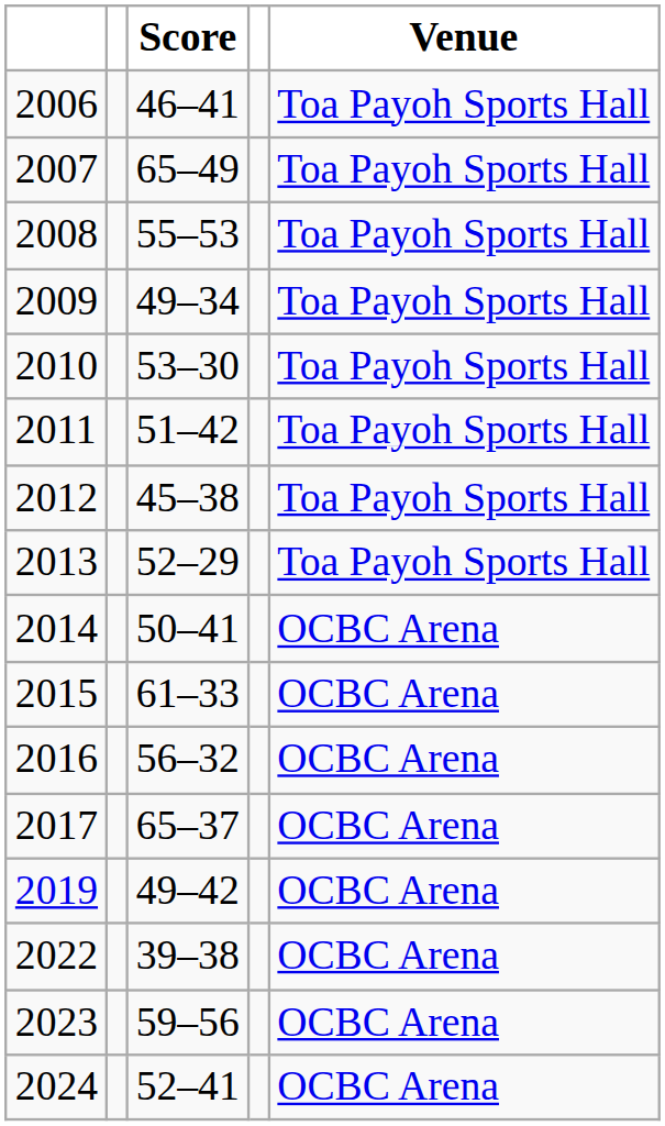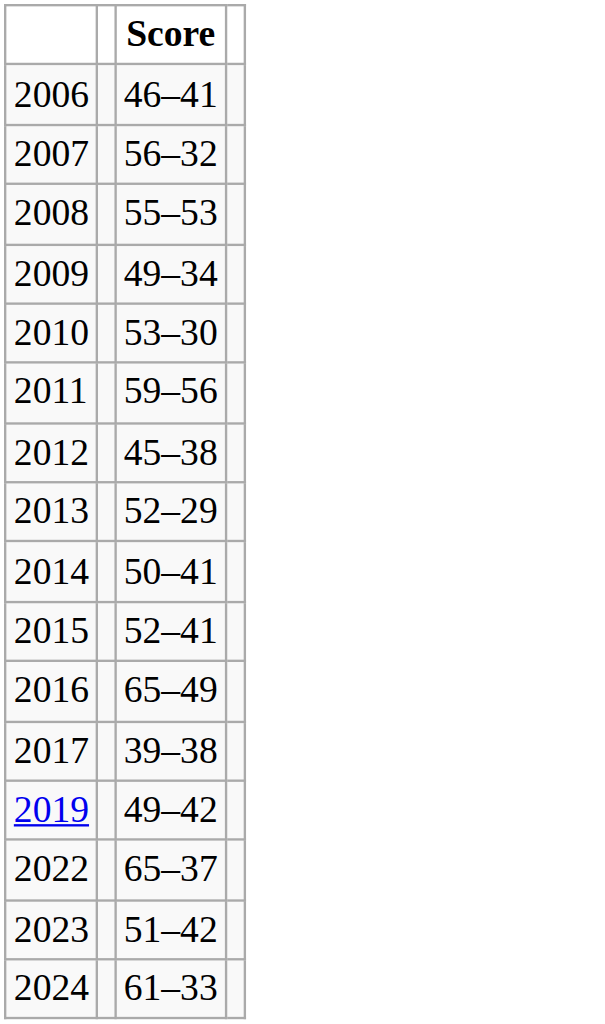 <table class="wikitable collapsible">
 <tr>
 <th style="background:white;"></th>
 <th style="background:white;"></th>
 <th style="background:white;">Score</th>
 <th style="background:white;"></th>
-<th style="background:white;">Venue</th>
 </tr>
 <tr>
 <td>2006 </td>
 <td></td>
 <td>46–41</td>
 <td></td>
-<td><a href='#'>Toa Payoh Sports Hall</a></td>
 </tr>
 <tr>
 <td>2007 </td>
 <td></td>
-<td>65–49</td>
+<td>56–32</td>
 <td></td>
-<td><a href='#'>Toa Payoh Sports Hall</a></td>
 </tr>
 <tr>
 <td>2008 </td>
 <td></td>
 <td>55–53</td>
 <td></td>
-<td><a href='#'>Toa Payoh Sports Hall</a></td>
 </tr>
 <tr>
 <td>2009 </td>
 <td></td>
 <td>49–34</td>
 <td></td>
-<td><a href='#'>Toa Payoh Sports Hall</a></td>
 </tr>
 <tr>
 <td>2010 </td>
 <td></td>
 <td>53–30</td>
 <td></td>
-<td><a href='#'>Toa Payoh Sports Hall</a></td>
 </tr>
 <tr>
 <td>2011 </td>
 <td></td>
-<td>51–42</td>
+<td>59–56</td>
 <td></td>
-<td><a href='#'>Toa Payoh Sports Hall</a></td>
 </tr>
 <tr>
 <td>2012 </td>
 <td></td>
 <td>45–38</td>
 <td></td>
-<td><a href='#'>Toa Payoh Sports Hall</a></td>
 </tr>
 <tr>
 <td>2013</td>
 <td></td>
 <td>52–29</td>
 <td></td>
-<td><a href='#'>Toa Payoh Sports Hall</a></td>
 </tr>
 <tr>
 <td>2014 </td>
 <td></td>
 <td>50–41</td>
 <td></td>
-<td><a href='#'>OCBC Arena</a></td>
 </tr>
 <tr>
 <td>2015 </td>
 <td></td>
-<td>61–33</td>
+<td>52–41</td>
 <td></td>
-<td><a href='#'>OCBC Arena</a></td>
 </tr>
 <tr>
 <td>2016 </td>
 <td></td>
-<td>56–32</td>
+<td>65–49</td>
 <td></td>
-<td><a href='#'>OCBC Arena</a></td>
 </tr>
 <tr>
 <td>2017 </td>
 <td></td>
-<td>65–37</td>
+<td>39–38</td>
 <td></td>
-<td><a href='#'>OCBC Arena</a></td>
 </tr>
 <tr>
 <td><a href='#'>2019</a></td>
 <td></td>
 <td>49–42</td>
 <td></td>
-<td><a href='#'>OCBC Arena</a></td>
 </tr>
 <tr>
 <td>2022</td>
 <td></td>
-<td>39–38</td>
+<td>65–37</td>
 <td></td>
-<td><a href='#'>OCBC Arena</a></td>
 </tr>
 <tr>
 <td>2023</td>
 <td></td>
-<td>59–56</td>
+<td>51–42</td>
 <td></td>
-<td><a href='#'>OCBC Arena</a></td>
 </tr>
 <tr>
 <td>2024</td>
 <td></td>
-<td>52–41</td>
+<td>61–33</td>
 <td></td>
-<td><a href='#'>OCBC Arena</a></td>
 </tr>
 </table>
